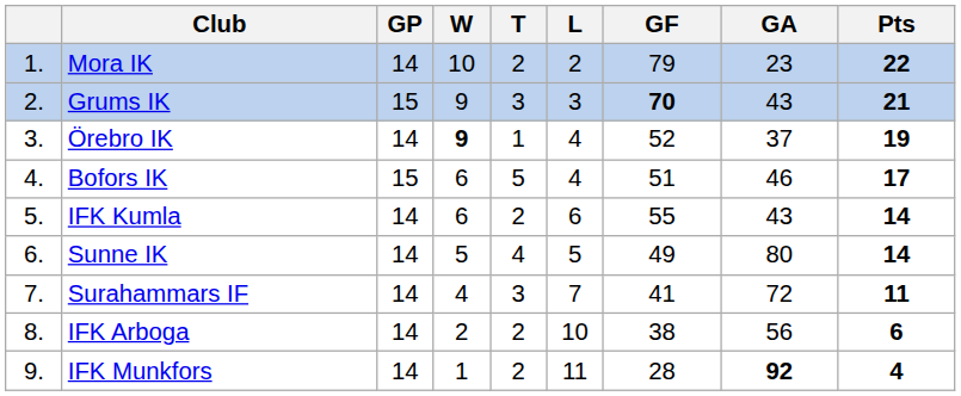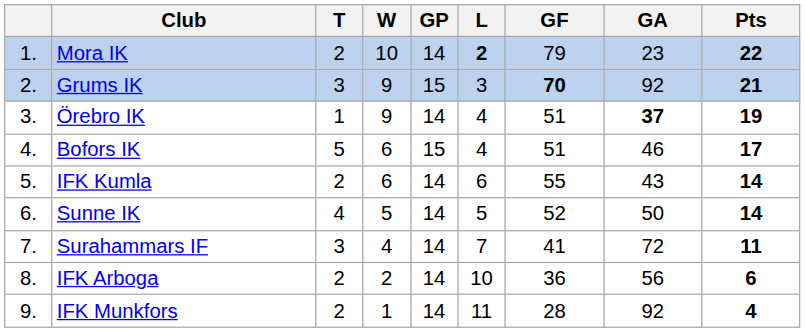 <table class="wikitable">
 <tr>
 <th width="30"></th>
 <th width="200">Club</th>
+<th width="30">T</th>
+<th width="30">W</th>
 <th width="30">GP</th>
-<th width="30">W</th>
-<th width="30">T</th>
 <th width="30">L</th>
 <th width="70">GF</th>
 <th width="70">GA</th>
 <th width="70">Pts</th>
 </tr>
 <tr bgcolor="#BCD2EE" align="center">
 <td>1.</td>
 <td align="left"><a href='#'>Mora IK</a></td>
+<td>2</td>
+<td>10</td>
 <td>14</td>
-<td>10</td>
-<td>2</td>
-<td>2</td>
+<td><strong>2</strong></td>
 <td>79</td>
 <td>23</td>
 <td><strong>22</strong></td>
 </tr>
 <tr bgcolor="#BCD2EE" align="center">
 <td>2.</td>
 <td align="left"><a href='#'>Grums IK</a></td>
+<td>3</td>
+<td>9</td>
 <td>15</td>
-<td>9</td>
-<td>3</td>
 <td>3</td>
 <td><strong>70</strong></td>
-<td>43</td>
+<td>92</td>
 <td><strong>21</strong></td>
 </tr>
 <tr bgcolor="#FFFFFF" align="center">
 <td>3.</td>
 <td align="left"><a href='#'>Örebro IK</a></td>
+<td>1</td>
+<td>9</td>
 <td>14</td>
-<td><strong>9</strong></td>
-<td>1</td>
 <td>4</td>
-<td>52</td>
-<td>37</td>
+<td>51</td>
+<td><strong>37</strong></td>
 <td><strong>19</strong></td>
 </tr>
 <tr bgcolor="#FFFFFF" align="center">
 <td>4.</td>
 <td align="left"><a href='#'>Bofors IK</a></td>
+<td>5</td>
+<td>6</td>
 <td>15</td>
-<td>6</td>
-<td>5</td>
 <td>4</td>
 <td>51</td>
 <td>46</td>
 <td><strong>17</strong></td>
 </tr>
 <tr bgcolor="#FFFFFF" align="center">
 <td>5.</td>
 <td align="left"><a href='#'>IFK Kumla</a></td>
+<td>2</td>
+<td>6</td>
 <td>14</td>
-<td>6</td>
-<td>2</td>
 <td>6</td>
 <td>55</td>
 <td>43</td>
 <td><strong>14</strong></td>
 </tr>
 <tr bgcolor="#FFFFFF" align="center">
 <td>6.</td>
 <td align="left"><a href='#'>Sunne IK</a></td>
+<td>4</td>
+<td>5</td>
 <td>14</td>
 <td>5</td>
-<td>4</td>
-<td>5</td>
-<td>49</td>
-<td>80</td>
+<td>52</td>
+<td>50</td>
 <td><strong>14</strong></td>
 </tr>
 <tr bgcolor="#FFFFFF" align="center">
 <td>7.</td>
 <td align="left"><a href='#'>Surahammars IF</a></td>
+<td>3</td>
+<td>4</td>
 <td>14</td>
-<td>4</td>
-<td>3</td>
 <td>7</td>
 <td>41</td>
 <td>72</td>
 <td><strong>11</strong></td>
 </tr>
 <tr bgcolor="#FFFFFF" align="center">
 <td>8.</td>
 <td align="left"><a href='#'>IFK Arboga</a></td>
-<td>14</td>
 <td>2</td>
 <td>2</td>
+<td>14</td>
 <td>10</td>
-<td>38</td>
+<td>36</td>
 <td>56</td>
 <td><strong>6</strong></td>
 </tr>
 <tr bgcolor="#FFFFFF" align="center">
 <td>9.</td>
 <td align="left"><a href='#'>IFK Munkfors</a></td>
+<td>2</td>
+<td>1</td>
 <td>14</td>
-<td>1</td>
-<td>2</td>
 <td>11</td>
 <td>28</td>
-<td><strong>92</strong></td>
+<td>92</td>
 <td><strong>4</strong></td>
 </tr>
 </table>
